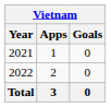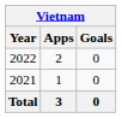 <table class="wikitable" style="text-align:center">
 <tr>
 <th colspan=3><a href='#'>Vietnam</a></th>
 </tr>
 <tr>
 <th>Year</th>
 <th>Apps</th>
 <th>Goals</th>
 </tr>
 <tr>
-<td>2021</td>
-<td>1</td>
+<td>2022</td>
+<td>2</td>
 <td>0</td>
 </tr>
 <tr>
-<td>2022</td>
-<td>2</td>
+<td>2021</td>
+<td>1</td>
 <td>0</td>
 </tr>
 <tr>
 <th>Total</th>
 <th>3</th>
 <th>0</th>
 </tr>
 </table>
